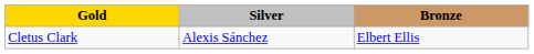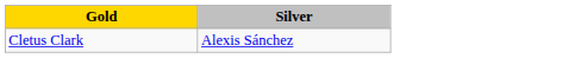 <table class="wikitable" style="text-align:left">
 <tr align="center">
 <td width=200 bgcolor=gold><strong>Gold</strong></td>
 <td width=200 bgcolor=silver><strong>Silver</strong></td>
-<td width=200 bgcolor=CC9966><strong>Bronze</strong></td>
 </tr>
 <tr>
 <td><a href='#'>Cletus Clark</a><br><em></em></td>
 <td><a href='#'>Alexis Sánchez</a><br><em></em></td>
-<td><a href='#'>Elbert Ellis</a><br><em></em></td>
 </tr>
 </table>
